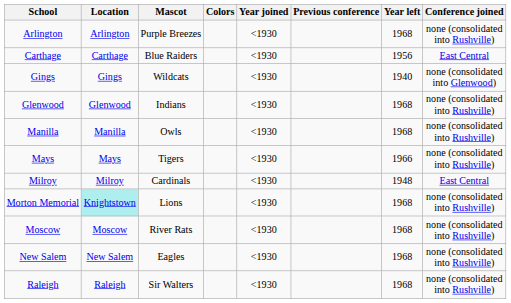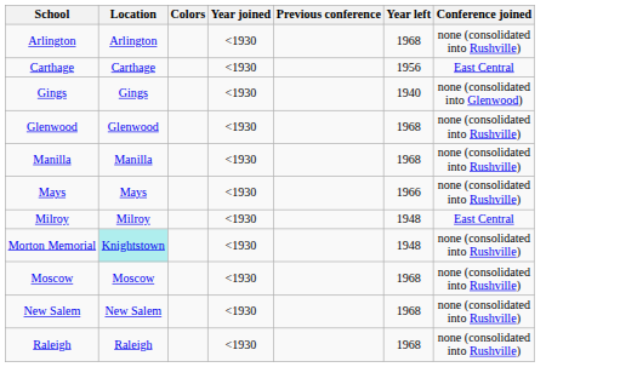 <table class="wikitable" style="text-align:center;">
 <tr>
 <th>School</th>
 <th>Location</th>
-<th>Mascot</th>
 <th>Colors</th>
 <th>Year joined</th>
 <th>Previous conference</th>
 <th>Year left</th>
 <th>Conference joined</th>
 </tr>
 <tr>
 <td><a href='#'>Arlington</a></td>
 <td><a href='#'>Arlington</a></td>
-<td>Purple Breezes</td>
 <td> </td>
 <td><1930</td>
 <td></td>
 <td>1968</td>
 <td>none (consolidated<br>into <a href='#'>Rushville</a>)</td>
 </tr>
 <tr>
 <td><a href='#'>Carthage</a></td>
 <td><a href='#'>Carthage</a></td>
-<td>Blue Raiders</td>
 <td> </td>
 <td><1930</td>
 <td></td>
 <td>1956</td>
 <td><a href='#'>East Central</a></td>
 </tr>
 <tr>
 <td><a href='#'>Gings</a></td>
 <td><a href='#'>Gings</a></td>
-<td>Wildcats</td>
 <td> </td>
 <td><1930</td>
 <td></td>
 <td>1940</td>
 <td>none (consolidated<br>into <a href='#'>Glenwood</a>)</td>
 </tr>
 <tr>
 <td><a href='#'>Glenwood</a></td>
 <td><a href='#'>Glenwood</a></td>
-<td>Indians</td>
 <td> </td>
 <td><1930</td>
 <td></td>
 <td>1968</td>
 <td>none (consolidated<br>into <a href='#'>Rushville</a>)</td>
 </tr>
 <tr>
 <td><a href='#'>Manilla</a></td>
 <td><a href='#'>Manilla</a></td>
-<td>Owls</td>
 <td> </td>
 <td><1930</td>
 <td></td>
 <td>1968</td>
 <td>none (consolidated<br>into <a href='#'>Rushville</a>)</td>
 </tr>
 <tr>
 <td><a href='#'>Mays</a></td>
 <td><a href='#'>Mays</a></td>
-<td>Tigers</td>
 <td> </td>
 <td><1930</td>
 <td></td>
 <td>1966</td>
 <td>none (consolidated<br>into <a href='#'>Rushville</a>)</td>
 </tr>
 <tr>
 <td><a href='#'>Milroy</a></td>
 <td><a href='#'>Milroy</a></td>
-<td>Cardinals</td>
 <td> </td>
 <td><1930</td>
 <td></td>
 <td>1948</td>
 <td><a href='#'>East Central</a></td>
 </tr>
 <tr>
 <td><a href='#'>Morton Memorial</a></td>
 <td style="background: paleturquoise;"><a href='#'>Knightstown</a></td>
-<td>Lions</td>
 <td> </td>
 <td><1930</td>
 <td></td>
-<td>1968</td>
+<td>1948</td>
 <td>none (consolidated<br>into <a href='#'>Rushville</a>)</td>
 </tr>
 <tr>
 <td><a href='#'>Moscow</a></td>
 <td><a href='#'>Moscow</a></td>
-<td>River Rats</td>
 <td> </td>
 <td><1930</td>
 <td></td>
 <td>1968</td>
 <td>none (consolidated<br>into <a href='#'>Rushville</a>)</td>
 </tr>
 <tr>
 <td><a href='#'>New Salem</a></td>
 <td><a href='#'>New Salem</a></td>
-<td>Eagles</td>
 <td> </td>
 <td><1930</td>
 <td></td>
 <td>1968</td>
 <td>none (consolidated<br>into <a href='#'>Rushville</a>)</td>
 </tr>
 <tr>
 <td><a href='#'>Raleigh</a></td>
 <td><a href='#'>Raleigh</a></td>
-<td>Sir Walters</td>
 <td> </td>
 <td><1930</td>
 <td></td>
 <td>1968</td>
 <td>none (consolidated<br>into <a href='#'>Rushville</a>)</td>
 </tr>
 </table>
